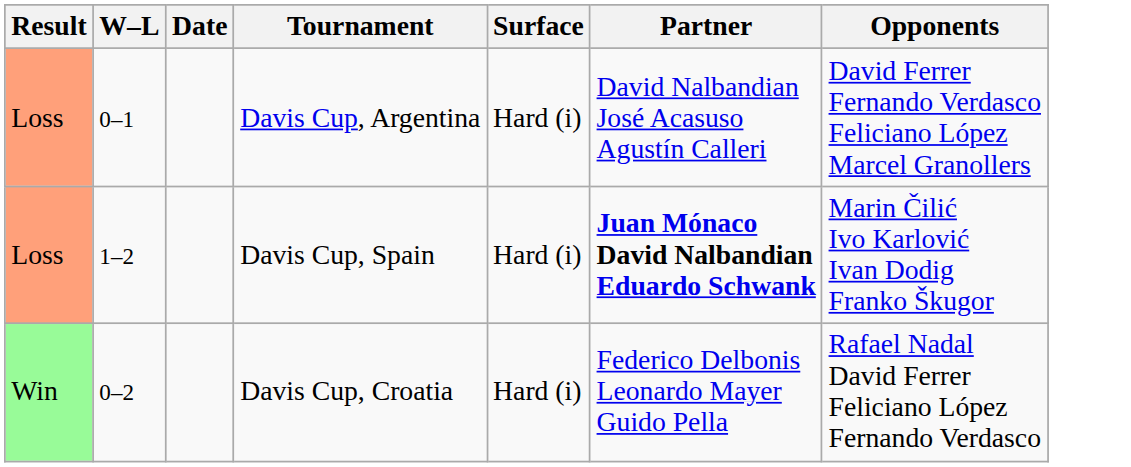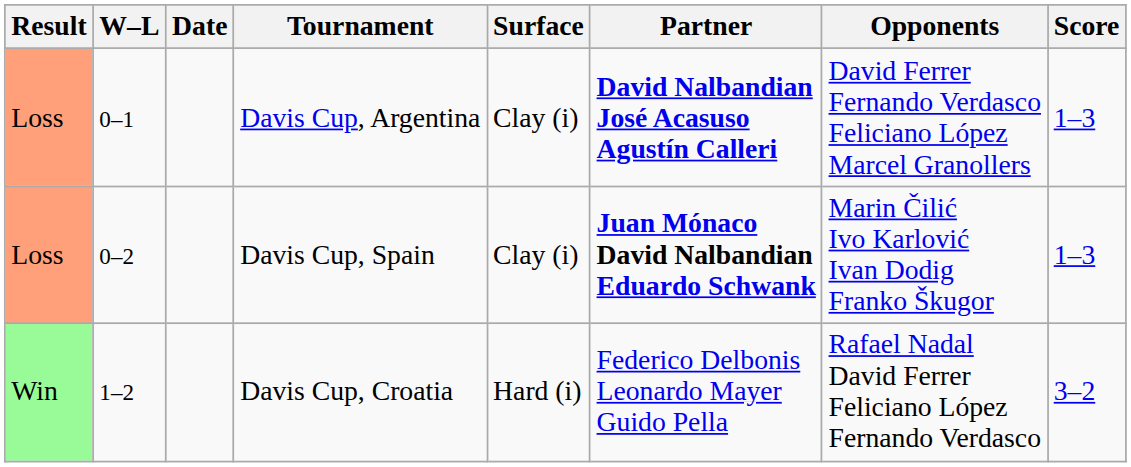 <table class="sortable wikitable">
 <tr>
 <th>Result</th>
 <th class="unsortable">W–L</th>
 <th>Date</th>
 <th>Tournament</th>
 <th>Surface</th>
 <th>Partner</th>
 <th>Opponents</th>
+<th class="unsortable">Score</th>
 </tr>
 <tr>
 <td bgcolor=ffa07a>Loss</td>
 <td><small>0–1</small></td>
 <td><a href='#'></a></td>
 <td><a href='#'>Davis Cup</a>, Argentina</td>
-<td>Hard (i)</td>
-<td> <a href='#'>David Nalbandian</a><br> <a href='#'>José Acasuso</a><br> <a href='#'>Agustín Calleri</a></td>
+<td>Clay (i)</td>
+<td><strong> <a href='#'>David Nalbandian</a><br> <a href='#'>José Acasuso</a><br> <a href='#'>Agustín Calleri</a></strong></td>
 <td> <a href='#'>David Ferrer</a> <br>  <a href='#'>Fernando Verdasco</a><br>  <a href='#'>Feliciano López</a><br> <a href='#'>Marcel Granollers</a></td>
+<td><a href='#'>1–3</a></td>
 </tr>
 <tr>
 <td bgcolor=ffa07a>Loss</td>
-<td><small>1–2</small></td>
+<td><small>0–2</small></td>
 <td><a href='#'></a></td>
 <td>Davis Cup, Spain</td>
-<td>Hard (i)</td>
+<td>Clay (i)</td>
 <td><strong> <a href='#'>Juan Mónaco</a><br> David Nalbandian<br> <a href='#'>Eduardo Schwank</a></strong></td>
 <td> <a href='#'>Marin Čilić</a> <br>  <a href='#'>Ivo Karlović</a> <br>  <a href='#'>Ivan Dodig</a> <br>  <a href='#'>Franko Škugor</a></td>
+<td><a href='#'>1–3</a></td>
 </tr>
 <tr>
 <td bgcolor=98FB98>Win</td>
-<td><small>0–2</small></td>
+<td><small>1–2</small></td>
 <td><a href='#'></a></td>
 <td>Davis Cup, Croatia</td>
 <td>Hard (i)</td>
 <td> <a href='#'>Federico Delbonis</a> <br>  <a href='#'>Leonardo Mayer</a> <br>  <a href='#'>Guido Pella</a></td>
 <td> <a href='#'>Rafael Nadal</a><br> David Ferrer <br>  Feliciano López<br>  Fernando Verdasco</td>
+<td><a href='#'>3–2</a></td>
 </tr>
 </table>
